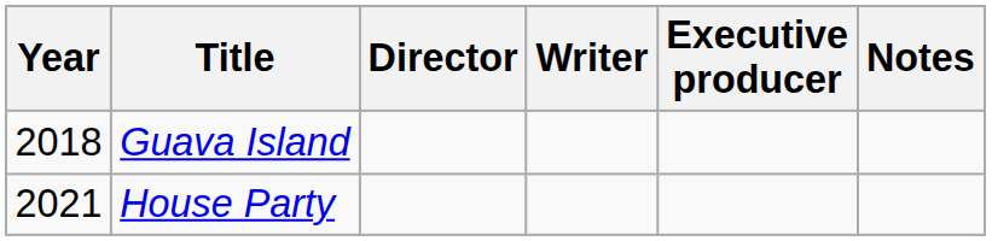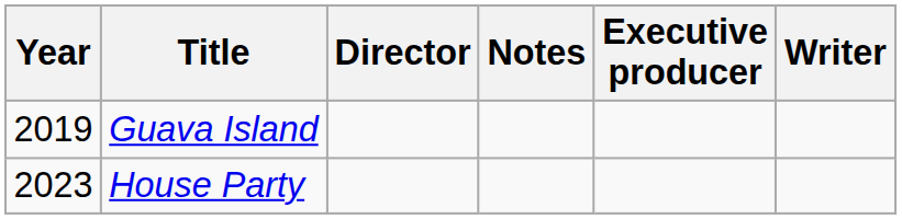 <table class="wikitable">
 <tr>
 <th>Year</th>
 <th>Title</th>
 <th>Director</th>
+<th>Notes</th>
+<th>Executive<br>producer</th>
 <th>Writer</th>
-<th>Executive<br>producer</th>
-<th>Notes</th>
 </tr>
 <tr>
-<td>2018</td>
+<td>2019</td>
 <td><em><a href='#'>Guava Island</a></em></td>
 <td></td>
 <td></td>
 <td></td>
 <td></td>
 </tr>
 <tr>
-<td>2021</td>
+<td>2023</td>
 <td><em><a href='#'>House Party</a></em></td>
 <td></td>
 <td></td>
 <td></td>
 <td></td>
 </tr>
 </table>
